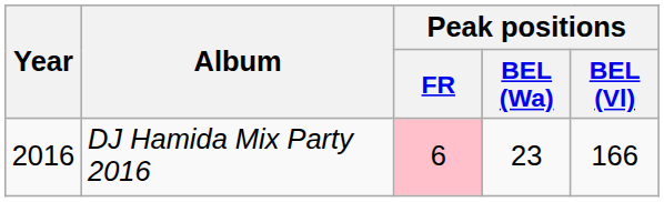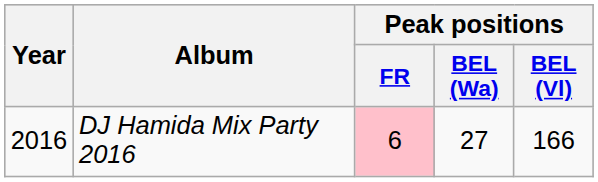 <table class="wikitable">
 <tr>
 <th align="center" rowspan="2" width="10">Year</th>
 <th align="center" rowspan="2" width="170">Album</th>
 <th align="center" colspan="3" width="20">Peak positions</th>
 </tr>
 <tr>
 <th scope="col" style="width:3em;font-size:90%;"><a href='#'>FR</a><br></th>
 <th scope="col" style="width:3em;font-size:90%;"><a href='#'>BEL <br>(Wa)</a><br></th>
 <th scope="col" style="width:3em;font-size:90%;"><a href='#'>BEL <br>(Vl)</a></th>
 </tr>
 <tr>
 <td style="text-align:center;">2016</td>
 <td><em>DJ Hamida Mix Party 2016</em></td>
 <td style="background: pink; text-align:center;">6</td>
-<td style="text-align:center;">23</td>
+<td style="text-align:center;">27</td>
 <td style="text-align:center;">166</td>
 </tr>
 </table>
